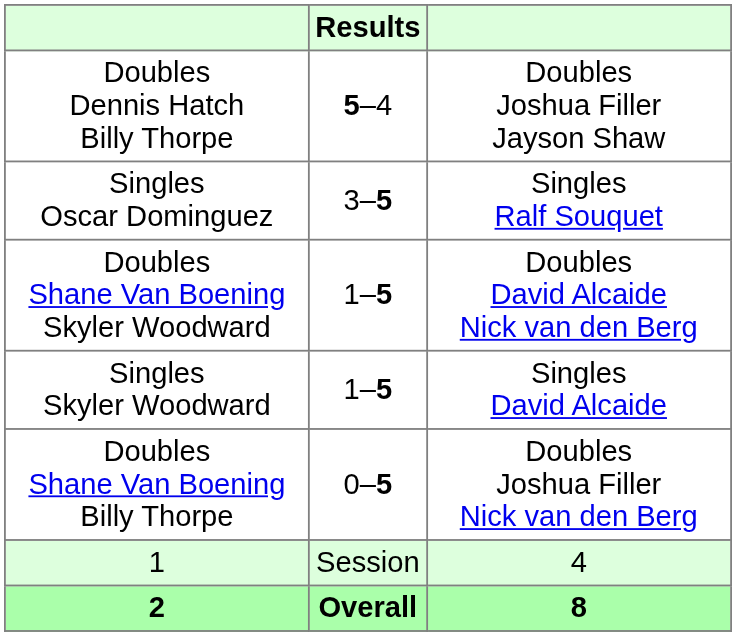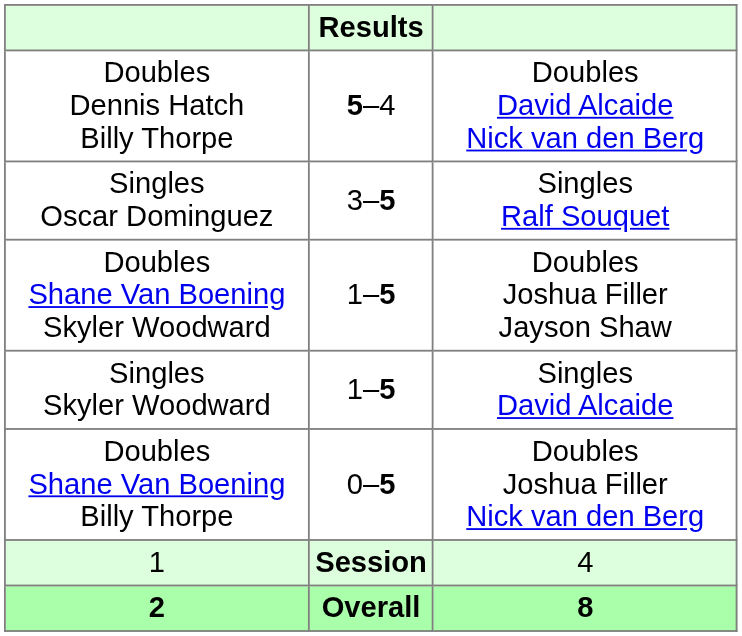 <table border="1" cellpadding="3" style="border-collapse: collapse;">
 <tr bgcolor="#ddffdd">
 <th width="160"></th>
 <th>Results</th>
 <th width="160"></th>
 </tr>
 <tr>
 <td align="center">Doubles<br>Dennis Hatch<br>Billy Thorpe</td>
 <td align="center"><strong>5</strong>–4</td>
-<td align="center">Doubles<br>Joshua Filler<br>Jayson Shaw</td>
+<td align="center">Doubles<br><a href='#'>David Alcaide</a><br><a href='#'>Nick van den Berg</a></td>
 </tr>
 <tr>
 <td align="center">Singles<br>Oscar Dominguez</td>
 <td align="center">3–<strong>5</strong></td>
 <td align="center">Singles<br><a href='#'>Ralf Souquet</a></td>
 </tr>
 <tr>
 <td align="center">Doubles<br><a href='#'>Shane Van Boening</a><br>Skyler Woodward</td>
 <td align="center">1–<strong>5</strong></td>
-<td align="center">Doubles<br><a href='#'>David Alcaide</a><br><a href='#'>Nick van den Berg</a></td>
+<td align="center">Doubles<br>Joshua Filler<br>Jayson Shaw</td>
 </tr>
 <tr>
 <td align="center">Singles<br>Skyler Woodward</td>
 <td align="center">1–<strong>5</strong></td>
 <td align="center">Singles<br><a href='#'>David Alcaide</a></td>
 </tr>
 <tr>
 <td align="center">Doubles<br><a href='#'>Shane Van Boening</a><br>Billy Thorpe</td>
 <td align="center">0–<strong>5</strong></td>
 <td align="center">Doubles<br>Joshua Filler<br><a href='#'>Nick van den Berg</a></td>
 </tr>
 <tr bgcolor="#ddffdd">
 <td align="center">1</td>
-<td align="center">Session</td>
+<td align="center"><strong>Session</strong></td>
 <td align="center">4</td>
 </tr>
 <tr bgcolor="#aaffaa">
 <th align="center">2</th>
 <th align="center">Overall</th>
 <th align="center">8</th>
 </tr>
 </table>
